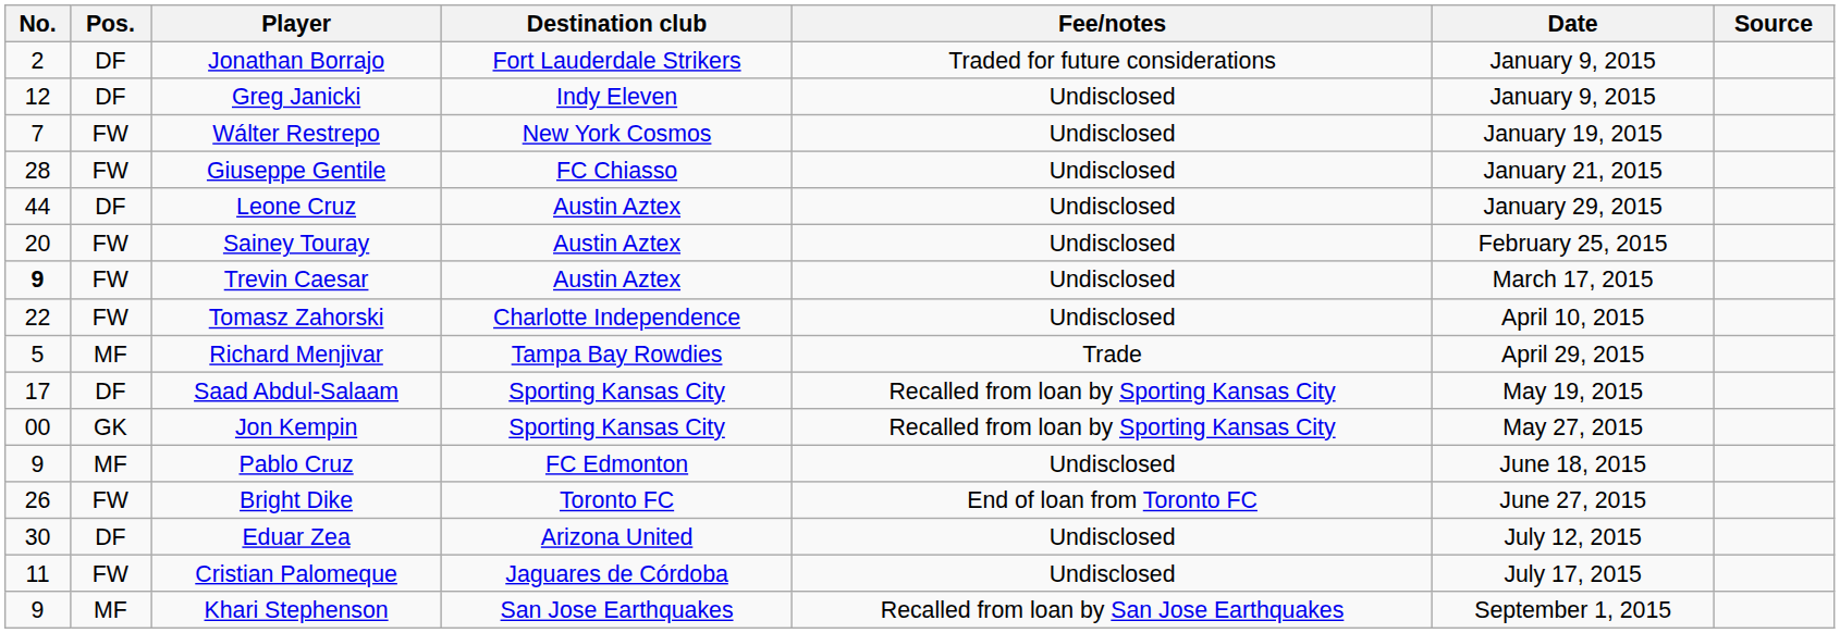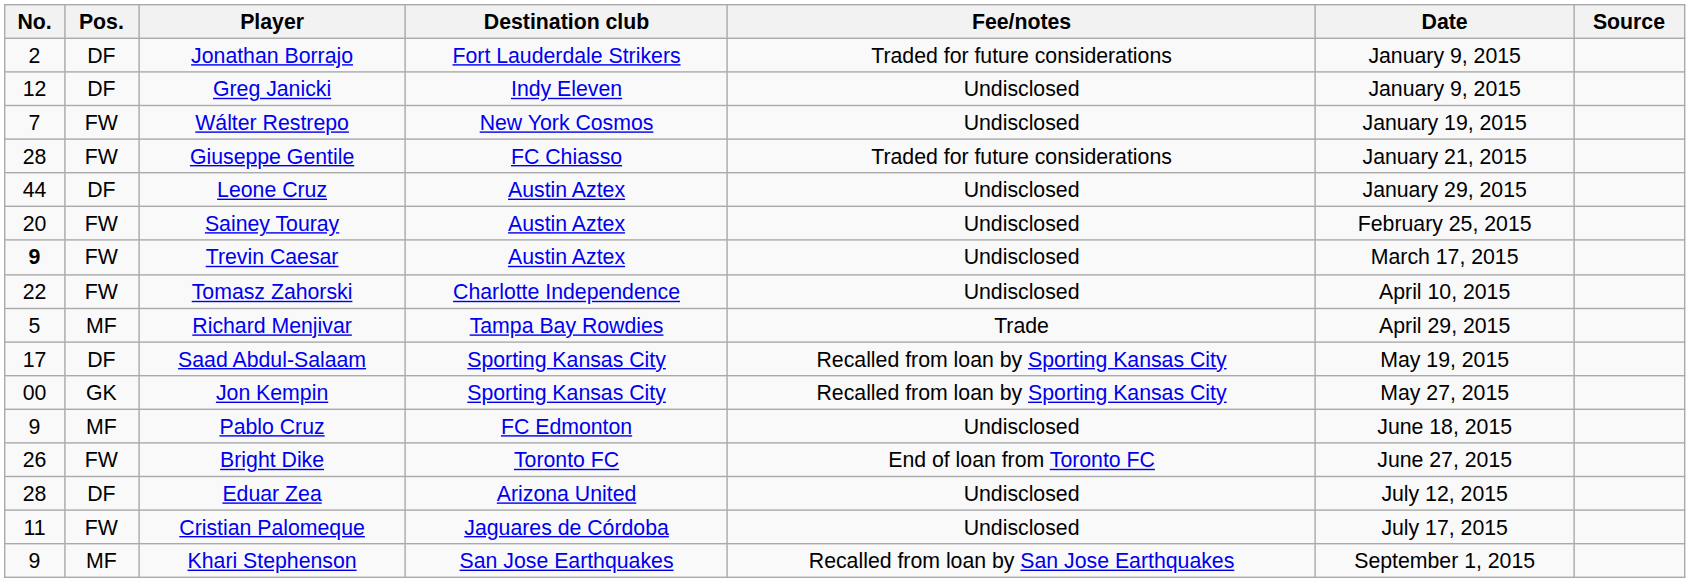 <table class="wikitable sortable" style="width:95%; font-size:95%; text-align:center;">
 <tr>
 <th>No.</th>
 <th>Pos.</th>
 <th>Player</th>
 <th>Destination club</th>
 <th>Fee/notes</th>
 <th>Date</th>
 <th>Source</th>
 </tr>
 <tr>
 <td>2</td>
 <td>DF</td>
 <td> <a href='#'>Jonathan Borrajo</a></td>
 <td> <a href='#'>Fort Lauderdale Strikers</a></td>
 <td>Traded for future considerations</td>
 <td>January 9, 2015</td>
 <td align=center></td>
 </tr>
 <tr>
 <td>12</td>
 <td>DF</td>
 <td> <a href='#'>Greg Janicki</a></td>
 <td> <a href='#'>Indy Eleven</a></td>
 <td>Undisclosed</td>
 <td>January 9, 2015</td>
 <td></td>
 </tr>
 <tr>
 <td>7</td>
 <td>FW</td>
 <td> <a href='#'>Wálter Restrepo</a></td>
 <td> <a href='#'>New York Cosmos</a></td>
 <td>Undisclosed</td>
 <td>January 19, 2015</td>
 <td align=center></td>
 </tr>
 <tr>
 <td>28</td>
 <td>FW</td>
 <td> <a href='#'>Giuseppe Gentile</a></td>
 <td> <a href='#'>FC Chiasso</a></td>
-<td>Undisclosed</td>
+<td>Traded for future considerations</td>
 <td>January 21, 2015</td>
 <td></td>
 </tr>
 <tr>
 <td>44</td>
 <td>DF</td>
 <td> <a href='#'>Leone Cruz</a></td>
 <td> <a href='#'>Austin Aztex</a></td>
 <td>Undisclosed</td>
 <td>January 29, 2015</td>
 <td></td>
 </tr>
 <tr>
 <td>20</td>
 <td>FW</td>
 <td> <a href='#'>Sainey Touray</a></td>
 <td> <a href='#'>Austin Aztex</a></td>
 <td>Undisclosed</td>
 <td>February 25, 2015</td>
 <td></td>
 </tr>
 <tr>
 <td><strong>9</strong></td>
 <td>FW</td>
 <td> <a href='#'>Trevin Caesar</a></td>
 <td> <a href='#'>Austin Aztex</a></td>
 <td>Undisclosed</td>
 <td>March 17, 2015</td>
 <td></td>
 </tr>
 <tr>
 <td>22</td>
 <td>FW</td>
 <td> <a href='#'>Tomasz Zahorski</a></td>
 <td> <a href='#'>Charlotte Independence</a></td>
 <td>Undisclosed</td>
 <td>April 10, 2015</td>
 <td></td>
 </tr>
 <tr>
 <td>5</td>
 <td>MF</td>
 <td> <a href='#'>Richard Menjivar</a></td>
 <td> <a href='#'>Tampa Bay Rowdies</a></td>
 <td>Trade</td>
 <td>April 29, 2015</td>
 <td></td>
 </tr>
 <tr>
 <td>17</td>
 <td>DF</td>
 <td> <a href='#'>Saad Abdul-Salaam</a></td>
 <td> <a href='#'>Sporting Kansas City</a></td>
 <td>Recalled from loan by <a href='#'>Sporting Kansas City</a></td>
 <td>May 19, 2015</td>
 <td></td>
 </tr>
 <tr>
 <td>00</td>
 <td>GK</td>
 <td> <a href='#'>Jon Kempin</a></td>
 <td> <a href='#'>Sporting Kansas City</a></td>
 <td>Recalled from loan by <a href='#'>Sporting Kansas City</a></td>
 <td>May 27, 2015</td>
 <td></td>
 </tr>
 <tr>
 <td>9</td>
 <td>MF</td>
 <td> <a href='#'>Pablo Cruz</a></td>
 <td> <a href='#'>FC Edmonton</a></td>
 <td>Undisclosed</td>
 <td>June 18, 2015</td>
 <td></td>
 </tr>
 <tr>
 <td>26</td>
 <td>FW</td>
 <td> <a href='#'>Bright Dike</a></td>
 <td> <a href='#'>Toronto FC</a></td>
 <td>End of loan from <a href='#'>Toronto FC</a></td>
 <td>June 27, 2015</td>
 <td></td>
 </tr>
 <tr>
-<td>30</td>
+<td>28</td>
 <td>DF</td>
 <td> <a href='#'>Eduar Zea</a></td>
 <td> <a href='#'>Arizona United</a></td>
 <td>Undisclosed</td>
 <td>July 12, 2015</td>
 <td></td>
 </tr>
 <tr>
 <td>11</td>
 <td>FW</td>
 <td> <a href='#'>Cristian Palomeque</a></td>
 <td> <a href='#'>Jaguares de Córdoba</a></td>
 <td>Undisclosed</td>
 <td>July 17, 2015</td>
 <td></td>
 </tr>
 <tr>
 <td>9</td>
 <td>MF</td>
 <td> <a href='#'>Khari Stephenson</a></td>
 <td> <a href='#'>San Jose Earthquakes</a></td>
 <td>Recalled from loan by <a href='#'>San Jose Earthquakes</a></td>
 <td>September 1, 2015</td>
 <td></td>
 </tr>
 </table>
